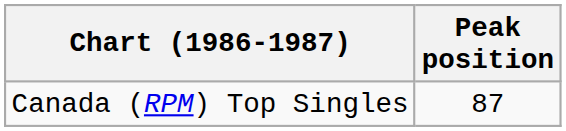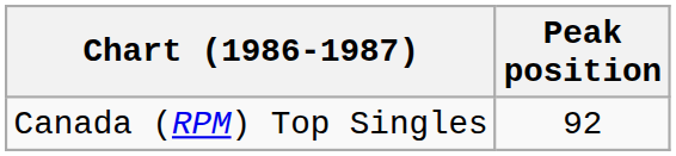 <table class="wikitable plainrowheaders">
 <tr>
 <th>Chart (1986-1987)</th>
 <th>Peak<br>position</th>
 </tr>
 <tr>
 <td>Canada (<em><a href='#'>RPM</a></em>) Top Singles </td>
-<td align="center">87</td>
+<td align="center">92</td>
 </tr>
 </table>
